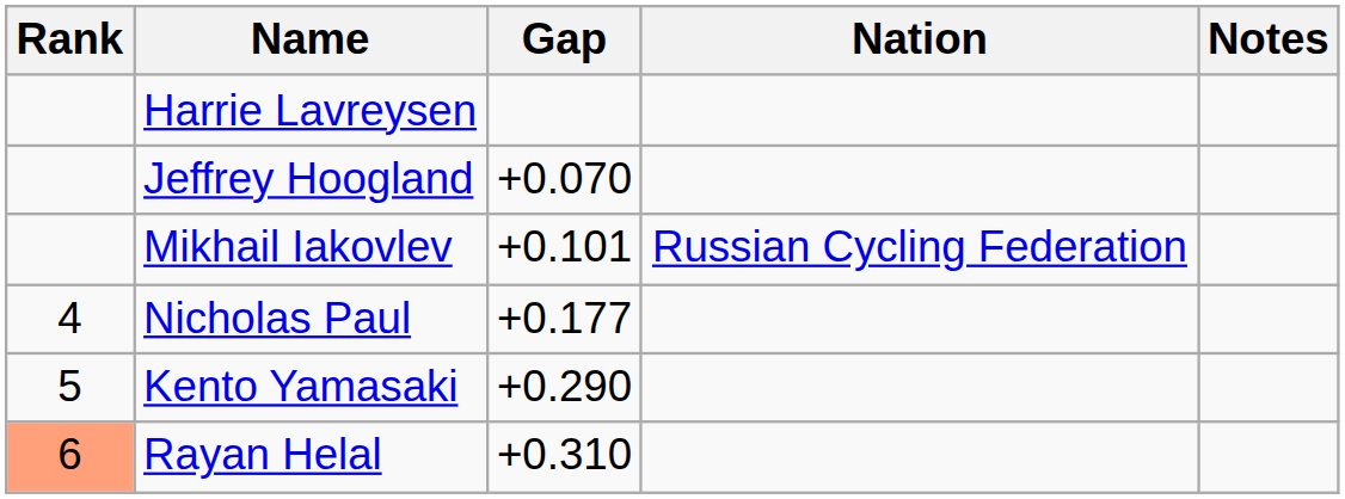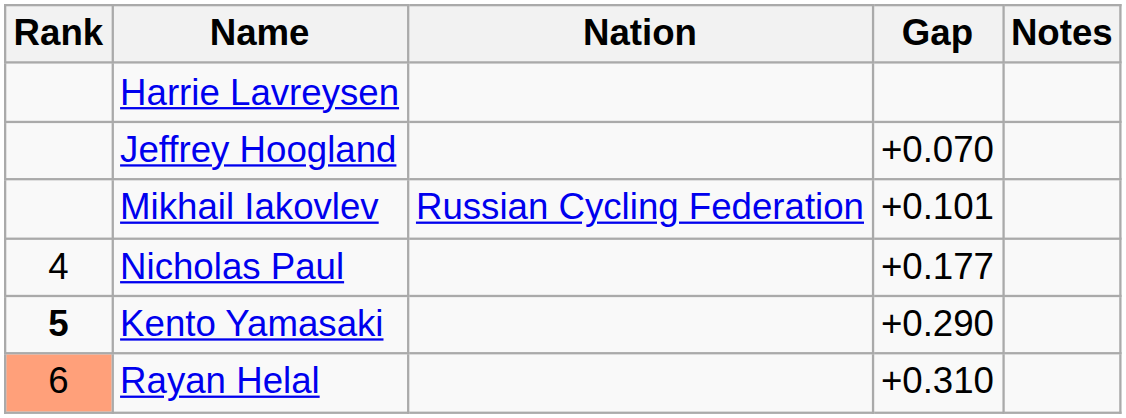 <table class="wikitable sortable" style="text-align:center">
 <tr>
 <th>Rank</th>
 <th>Name</th>
+<th>Nation</th>
 <th>Gap</th>
-<th>Nation</th>
 <th>Notes</th>
 </tr>
 <tr>
 <td></td>
 <td align=left><a href='#'>Harrie Lavreysen</a></td>
+<td align=left></td>
 <td></td>
-<td align=left></td>
 <td></td>
 </tr>
 <tr>
 <td></td>
 <td align=left><a href='#'>Jeffrey Hoogland</a></td>
+<td align=left></td>
 <td>+0.070</td>
-<td align=left></td>
 <td></td>
 </tr>
 <tr>
 <td></td>
 <td align=left><a href='#'>Mikhail Iakovlev</a></td>
+<td align=left><a href='#'>Russian Cycling Federation</a></td>
 <td>+0.101</td>
-<td align=left><a href='#'>Russian Cycling Federation</a></td>
 <td></td>
 </tr>
 <tr>
 <td>4</td>
 <td align=left><a href='#'>Nicholas Paul</a></td>
+<td align=left></td>
 <td>+0.177</td>
-<td align=left></td>
 <td></td>
 </tr>
 <tr>
-<td>5</td>
+<td><strong>5</strong></td>
 <td align=left><a href='#'>Kento Yamasaki</a></td>
+<td align=left></td>
 <td>+0.290</td>
-<td align=left></td>
 <td></td>
 </tr>
 <tr>
 <td style="background: lightsalmon;">6</td>
 <td align=left><a href='#'>Rayan Helal</a></td>
+<td align=left></td>
 <td>+0.310</td>
-<td align=left></td>
 <td></td>
 </tr>
 </table>
